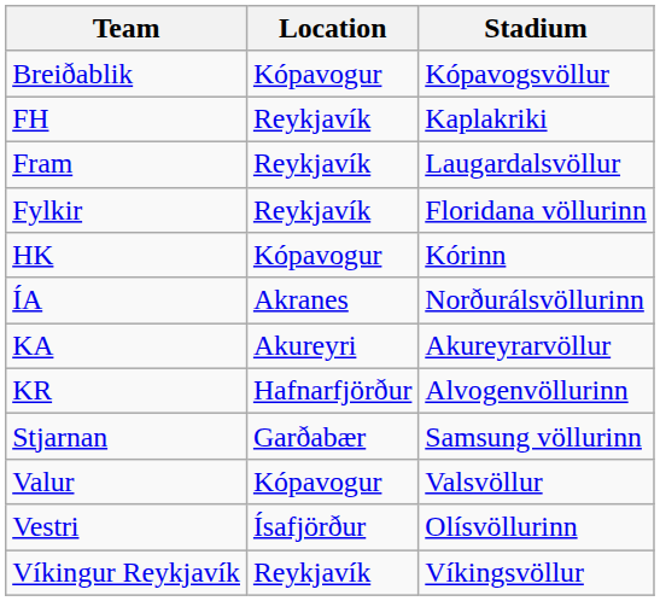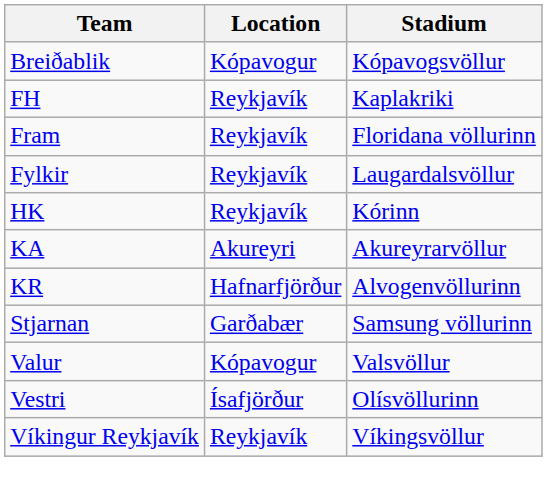 <table class="wikitable sortable">
 <tr>
 <th>Team</th>
 <th>Location</th>
 <th>Stadium</th>
 </tr>
 <tr>
 <td><a href='#'>Breiðablik</a></td>
 <td><a href='#'>Kópavogur</a></td>
 <td><a href='#'>Kópavogsvöllur</a></td>
 </tr>
 <tr>
 <td><a href='#'>FH</a></td>
 <td><a href='#'>Reykjavík</a></td>
 <td><a href='#'>Kaplakriki</a></td>
 </tr>
 <tr>
 <td><a href='#'>Fram</a></td>
 <td><a href='#'>Reykjavík</a></td>
-<td><a href='#'>Laugardalsvöllur</a></td>
+<td><a href='#'>Floridana völlurinn</a></td>
 </tr>
 <tr>
 <td><a href='#'>Fylkir</a></td>
 <td><a href='#'>Reykjavík</a></td>
-<td><a href='#'>Floridana völlurinn</a></td>
+<td><a href='#'>Laugardalsvöllur</a></td>
 </tr>
 <tr>
 <td><a href='#'>HK</a></td>
-<td><a href='#'>Kópavogur</a></td>
+<td><a href='#'>Reykjavík</a></td>
 <td><a href='#'>Kórinn</a></td>
-</tr>
-<tr>
-<td><a href='#'>ÍA</a></td>
-<td><a href='#'>Akranes</a></td>
-<td><a href='#'>Norðurálsvöllurinn</a></td>
 </tr>
 <tr>
 <td><a href='#'>KA</a></td>
 <td><a href='#'>Akureyri</a></td>
 <td><a href='#'>Akureyrarvöllur</a></td>
 </tr>
 <tr>
 <td><a href='#'>KR</a></td>
 <td><a href='#'>Hafnarfjörður</a></td>
 <td><a href='#'>Alvogenvöllurinn</a></td>
 </tr>
 <tr>
 <td><a href='#'>Stjarnan</a></td>
 <td><a href='#'>Garðabær</a></td>
 <td><a href='#'>Samsung völlurinn</a></td>
 </tr>
 <tr>
 <td><a href='#'>Valur</a></td>
 <td><a href='#'>Kópavogur</a></td>
 <td><a href='#'>Valsvöllur</a></td>
 </tr>
 <tr>
 <td><a href='#'>Vestri</a></td>
 <td><a href='#'>Ísafjörður</a></td>
 <td><a href='#'>Olísvöllurinn</a></td>
 </tr>
 <tr>
 <td><a href='#'>Víkingur Reykjavík</a></td>
 <td><a href='#'>Reykjavík</a></td>
 <td><a href='#'>Víkingsvöllur</a></td>
 </tr>
 </table>
